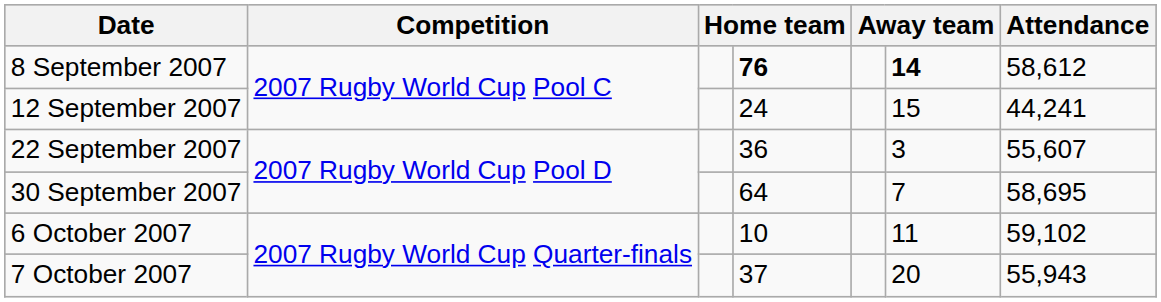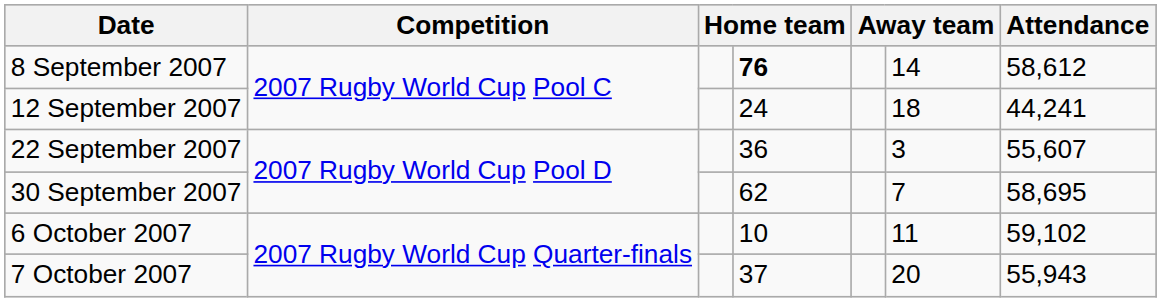 <table class="wikitable">
 <tr>
 <th>Date</th>
 <th>Competition</th>
 <th colspan=2>Home team</th>
 <th colspan=2>Away team</th>
 <th>Attendance</th>
 </tr>
 <tr>
 <td>8 September 2007</td>
 <td rowspan="2"><a href='#'>2007 Rugby World Cup</a> <a href='#'>Pool C</a></td>
 <td></td>
 <td><strong>76</strong></td>
 <td></td>
-<td><strong>14</strong></td>
+<td>14</td>
 <td>58,612</td>
 </tr>
 <tr>
 <td>12 September 2007</td>
 <td></td>
 <td>24</td>
 <td></td>
-<td>15</td>
+<td>18</td>
 <td>44,241</td>
 </tr>
 <tr>
 <td>22 September 2007</td>
 <td rowspan="2"><a href='#'>2007 Rugby World Cup</a> <a href='#'>Pool D</a></td>
 <td></td>
 <td>36</td>
 <td></td>
 <td>3</td>
 <td>55,607</td>
 </tr>
 <tr>
 <td>30 September 2007</td>
 <td></td>
-<td>64</td>
+<td>62</td>
 <td></td>
 <td>7</td>
 <td>58,695</td>
 </tr>
 <tr>
 <td>6 October 2007</td>
 <td rowspan="2"><a href='#'>2007 Rugby World Cup</a> <a href='#'>Quarter-finals</a></td>
 <td></td>
 <td>10</td>
 <td></td>
 <td>11</td>
 <td>59,102</td>
 </tr>
 <tr>
 <td>7 October 2007</td>
 <td></td>
 <td>37</td>
 <td></td>
 <td>20</td>
 <td>55,943</td>
 </tr>
 </table>
